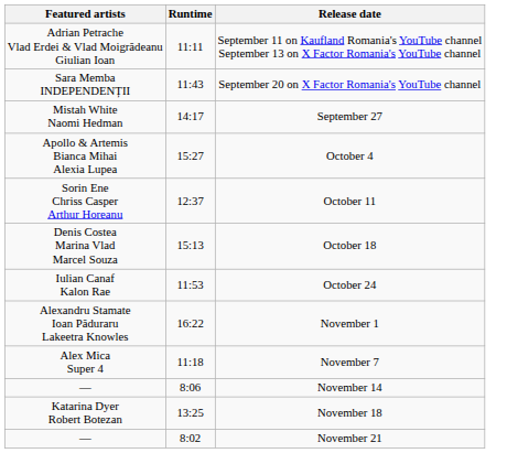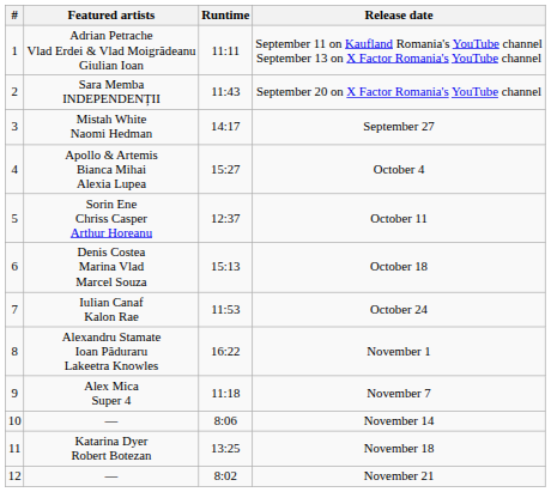 <table class="wikitable" style="text-align:center;">
 <tr>
+<th width="12">#</th>
 <th>Featured artists</th>
 <th>Runtime</th>
 <th>Release date</th>
 </tr>
 <tr>
+<td>1</td>
 <td>Adrian Petrache<br>Vlad Erdei & Vlad Moigrădeanu<br>Giulian Ioan</td>
 <td>11:11</td>
 <td>September 11 on <a href='#'>Kaufland</a> Romania's <a href='#'>YouTube</a> channel<br>September 13 on <a href='#'>X Factor Romania's</a> <a href='#'>YouTube</a> channel</td>
 </tr>
 <tr>
+<td>2</td>
 <td>Sara Memba<br>INDEPENDENȚII</td>
 <td>11:43</td>
 <td>September 20 on <a href='#'>X Factor Romania's</a> <a href='#'>YouTube</a> channel</td>
 </tr>
 <tr>
+<td>3</td>
 <td>Mistah White<br>Naomi Hedman</td>
 <td>14:17</td>
 <td>September 27</td>
 </tr>
 <tr>
+<td>4</td>
 <td>Apollo & Artemis<br>Bianca Mihai<br>Alexia Lupea</td>
 <td>15:27</td>
 <td>October 4</td>
 </tr>
 <tr>
+<td>5</td>
 <td>Sorin Ene<br>Chriss Casper<br><a href='#'>Arthur Horeanu</a></td>
 <td>12:37</td>
 <td>October 11</td>
 </tr>
 <tr>
+<td>6</td>
 <td>Denis Costea<br>Marina Vlad<br>Marcel Souza</td>
 <td>15:13</td>
 <td>October 18</td>
 </tr>
 <tr>
+<td>7</td>
 <td>Iulian Canaf<br>Kalon Rae</td>
 <td>11:53</td>
 <td>October 24</td>
 </tr>
 <tr>
+<td>8</td>
 <td>Alexandru Stamate<br>Ioan Păduraru<br>Lakeetra Knowles</td>
 <td>16:22</td>
 <td>November 1</td>
 </tr>
 <tr>
+<td>9</td>
 <td>Alex Mica<br>Super 4</td>
 <td>11:18</td>
 <td>November 7</td>
 </tr>
 <tr>
+<td>10</td>
 <td>—</td>
 <td>8:06</td>
 <td>November 14</td>
 </tr>
 <tr>
+<td>11</td>
 <td>Katarina Dyer<br>Robert Botezan</td>
 <td>13:25</td>
 <td>November 18</td>
 </tr>
 <tr>
+<td>12</td>
 <td>—</td>
 <td>8:02</td>
 <td>November 21</td>
 </tr>
 </table>
